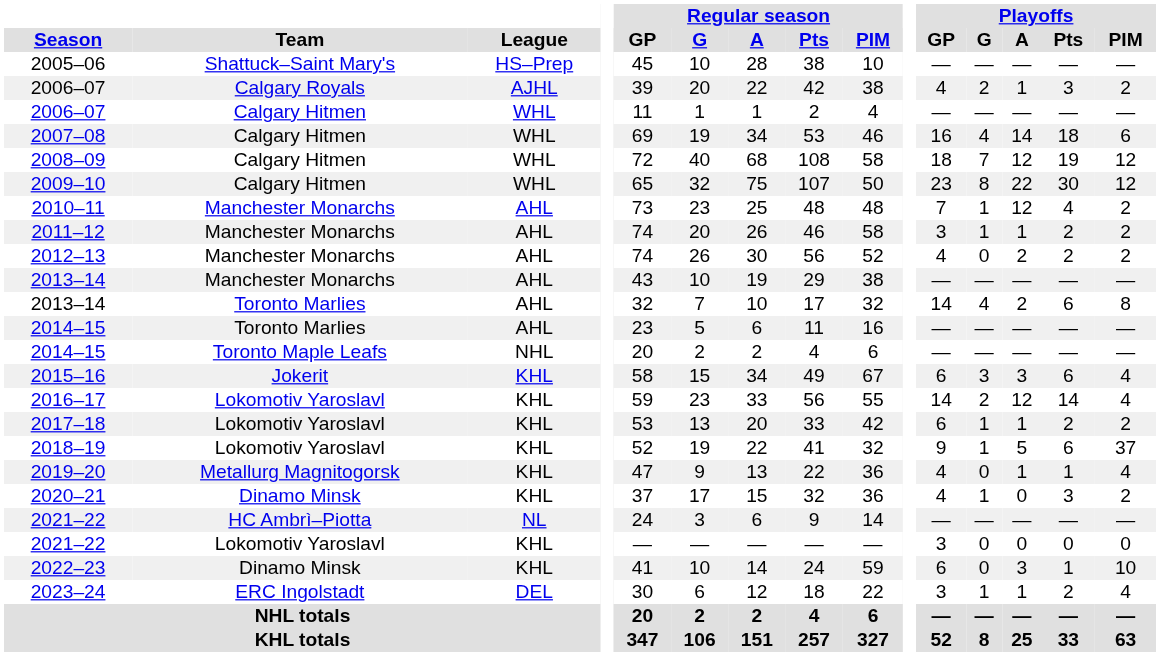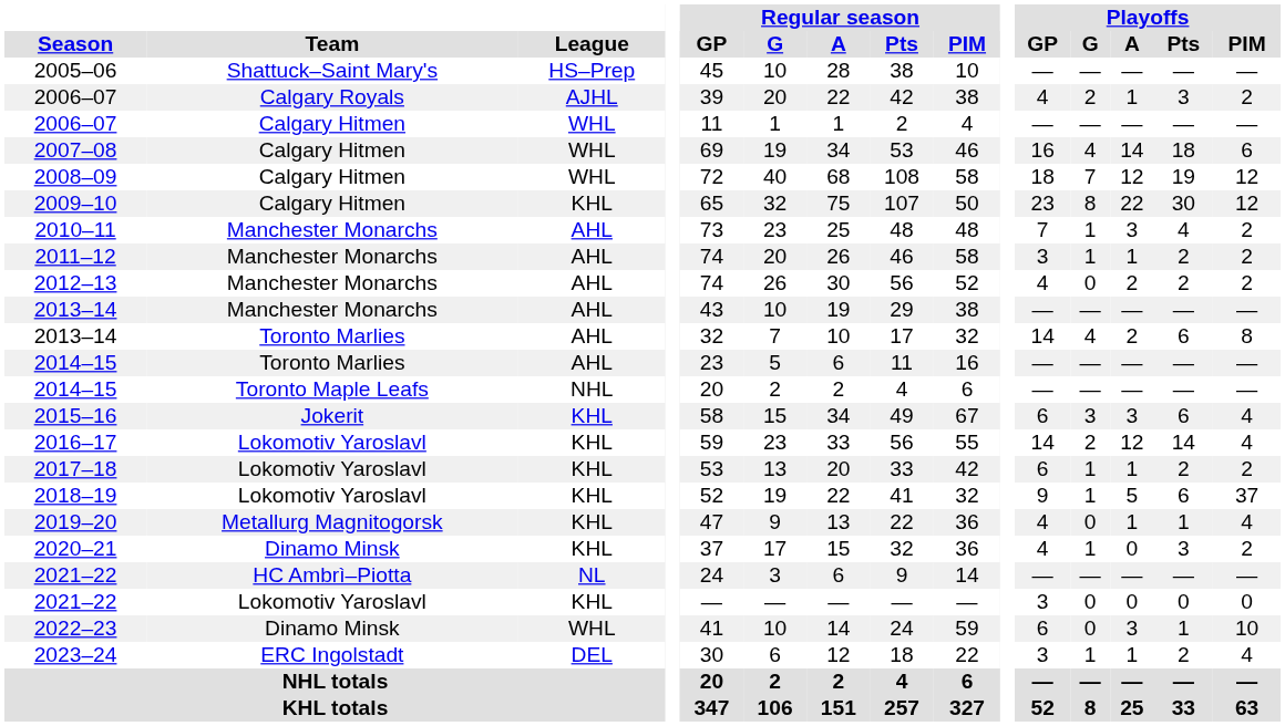 <table border="0" cellpadding="1" cellspacing="0" style="text-align:center; width:60em;">
 <tr style="background:#e0e0e0;">
 <th colspan="3" bgcolor="#ffffff"> </th>
 <th rowspan="99" bgcolor="#ffffff"> </th>
 <th colspan="5"><a href='#'>Regular season</a></th>
 <th rowspan="99" bgcolor="#ffffff"> </th>
 <th colspan="5"><a href='#'>Playoffs</a></th>
 </tr>
 <tr style="background:#e0e0e0;">
 <th><a href='#'>Season</a></th>
 <th>Team</th>
 <th>League</th>
 <th>GP</th>
 <th><a href='#'>G</a></th>
 <th><a href='#'>A</a></th>
 <th><a href='#'>Pts</a></th>
 <th><a href='#'>PIM</a></th>
 <th>GP</th>
 <th>G</th>
 <th>A</th>
 <th>Pts</th>
 <th>PIM</th>
 </tr>
 <tr>
 <td>2005–06</td>
 <td><a href='#'>Shattuck–Saint Mary's</a></td>
 <td><a href='#'>HS–Prep</a></td>
 <td>45</td>
 <td>10</td>
 <td>28</td>
 <td>38</td>
 <td>10</td>
 <td>—</td>
 <td>—</td>
 <td>—</td>
 <td>—</td>
 <td>—</td>
 </tr>
 <tr style="background:#f0f0f0;">
 <td>2006–07</td>
 <td><a href='#'>Calgary Royals</a></td>
 <td><a href='#'>AJHL</a></td>
 <td>39</td>
 <td>20</td>
 <td>22</td>
 <td>42</td>
 <td>38</td>
 <td>4</td>
 <td>2</td>
 <td>1</td>
 <td>3</td>
 <td>2</td>
 </tr>
 <tr>
 <td><a href='#'>2006–07</a></td>
 <td><a href='#'>Calgary Hitmen</a></td>
 <td><a href='#'>WHL</a></td>
 <td>11</td>
 <td>1</td>
 <td>1</td>
 <td>2</td>
 <td>4</td>
 <td>—</td>
 <td>—</td>
 <td>—</td>
 <td>—</td>
 <td>—</td>
 </tr>
 <tr style="background:#f0f0f0;">
 <td><a href='#'>2007–08</a></td>
 <td>Calgary Hitmen</td>
 <td>WHL</td>
 <td>69</td>
 <td>19</td>
 <td>34</td>
 <td>53</td>
 <td>46</td>
 <td>16</td>
 <td>4</td>
 <td>14</td>
 <td>18</td>
 <td>6</td>
 </tr>
 <tr>
 <td><a href='#'>2008–09</a></td>
 <td>Calgary Hitmen</td>
 <td>WHL</td>
 <td>72</td>
 <td>40</td>
 <td>68</td>
 <td>108</td>
 <td>58</td>
 <td>18</td>
 <td>7</td>
 <td>12</td>
 <td>19</td>
 <td>12</td>
 </tr>
 <tr style="background:#f0f0f0;">
 <td><a href='#'>2009–10</a></td>
 <td>Calgary Hitmen</td>
-<td>WHL</td>
+<td>KHL</td>
 <td>65</td>
 <td>32</td>
 <td>75</td>
 <td>107</td>
 <td>50</td>
 <td>23</td>
 <td>8</td>
 <td>22</td>
 <td>30</td>
 <td>12</td>
 </tr>
 <tr>
 <td><a href='#'>2010–11</a></td>
 <td><a href='#'>Manchester Monarchs</a></td>
 <td><a href='#'>AHL</a></td>
 <td>73</td>
 <td>23</td>
 <td>25</td>
 <td>48</td>
 <td>48</td>
 <td>7</td>
 <td>1</td>
-<td>12</td>
+<td>3</td>
 <td>4</td>
 <td>2</td>
 </tr>
 <tr style="background:#f0f0f0;">
 <td><a href='#'>2011–12</a></td>
 <td>Manchester Monarchs</td>
 <td>AHL</td>
 <td>74</td>
 <td>20</td>
 <td>26</td>
 <td>46</td>
 <td>58</td>
 <td>3</td>
 <td>1</td>
 <td>1</td>
 <td>2</td>
 <td>2</td>
 </tr>
 <tr>
 <td><a href='#'>2012–13</a></td>
 <td>Manchester Monarchs</td>
 <td>AHL</td>
 <td>74</td>
 <td>26</td>
 <td>30</td>
 <td>56</td>
 <td>52</td>
 <td>4</td>
 <td>0</td>
 <td>2</td>
 <td>2</td>
 <td>2</td>
 </tr>
 <tr style="background:#f0f0f0;">
 <td><a href='#'>2013–14</a></td>
 <td>Manchester Monarchs</td>
 <td>AHL</td>
 <td>43</td>
 <td>10</td>
 <td>19</td>
 <td>29</td>
 <td>38</td>
 <td>—</td>
 <td>—</td>
 <td>—</td>
 <td>—</td>
 <td>—</td>
 </tr>
 <tr>
 <td>2013–14</td>
 <td><a href='#'>Toronto Marlies</a></td>
 <td>AHL</td>
 <td>32</td>
 <td>7</td>
 <td>10</td>
 <td>17</td>
 <td>32</td>
 <td>14</td>
 <td>4</td>
 <td>2</td>
 <td>6</td>
 <td>8</td>
 </tr>
 <tr style="background:#f0f0f0;">
 <td><a href='#'>2014–15</a></td>
 <td>Toronto Marlies</td>
 <td>AHL</td>
 <td>23</td>
 <td>5</td>
 <td>6</td>
 <td>11</td>
 <td>16</td>
 <td>—</td>
 <td>—</td>
 <td>—</td>
 <td>—</td>
 <td>—</td>
 </tr>
 <tr>
 <td><a href='#'>2014–15</a></td>
 <td><a href='#'>Toronto Maple Leafs</a></td>
 <td>NHL</td>
 <td>20</td>
 <td>2</td>
 <td>2</td>
 <td>4</td>
 <td>6</td>
 <td>—</td>
 <td>—</td>
 <td>—</td>
 <td>—</td>
 <td>—</td>
 </tr>
 <tr style="background:#f0f0f0;">
 <td><a href='#'>2015–16</a></td>
 <td><a href='#'>Jokerit</a></td>
 <td><a href='#'>KHL</a></td>
 <td>58</td>
 <td>15</td>
 <td>34</td>
 <td>49</td>
 <td>67</td>
 <td>6</td>
 <td>3</td>
 <td>3</td>
 <td>6</td>
 <td>4</td>
 </tr>
 <tr>
 <td><a href='#'>2016–17</a></td>
 <td><a href='#'>Lokomotiv Yaroslavl</a></td>
 <td>KHL</td>
 <td>59</td>
 <td>23</td>
 <td>33</td>
 <td>56</td>
 <td>55</td>
 <td>14</td>
 <td>2</td>
 <td>12</td>
 <td>14</td>
 <td>4</td>
 </tr>
 <tr style="background:#f0f0f0;">
 <td><a href='#'>2017–18</a></td>
 <td>Lokomotiv Yaroslavl</td>
 <td>KHL</td>
 <td>53</td>
 <td>13</td>
 <td>20</td>
 <td>33</td>
 <td>42</td>
 <td>6</td>
 <td>1</td>
 <td>1</td>
 <td>2</td>
 <td>2</td>
 </tr>
 <tr>
 <td><a href='#'>2018–19</a></td>
 <td>Lokomotiv Yaroslavl</td>
 <td>KHL</td>
 <td>52</td>
 <td>19</td>
 <td>22</td>
 <td>41</td>
 <td>32</td>
 <td>9</td>
 <td>1</td>
 <td>5</td>
 <td>6</td>
 <td>37</td>
 </tr>
 <tr style="background:#f0f0f0;">
 <td><a href='#'>2019–20</a></td>
 <td><a href='#'>Metallurg Magnitogorsk</a></td>
 <td>KHL</td>
 <td>47</td>
 <td>9</td>
 <td>13</td>
 <td>22</td>
 <td>36</td>
 <td>4</td>
 <td>0</td>
 <td>1</td>
 <td>1</td>
 <td>4</td>
 </tr>
 <tr>
 <td><a href='#'>2020–21</a></td>
 <td><a href='#'>Dinamo Minsk</a></td>
 <td>KHL</td>
 <td>37</td>
 <td>17</td>
 <td>15</td>
 <td>32</td>
 <td>36</td>
 <td>4</td>
 <td>1</td>
 <td>0</td>
 <td>3</td>
 <td>2</td>
 </tr>
 <tr style="background:#f0f0f0;">
 <td><a href='#'>2021–22</a></td>
 <td><a href='#'>HC Ambrì–Piotta</a></td>
 <td><a href='#'>NL</a></td>
 <td>24</td>
 <td>3</td>
 <td>6</td>
 <td>9</td>
 <td>14</td>
 <td>—</td>
 <td>—</td>
 <td>—</td>
 <td>—</td>
 <td>—</td>
 </tr>
 <tr>
 <td><a href='#'>2021–22</a></td>
 <td>Lokomotiv Yaroslavl</td>
 <td>KHL</td>
 <td>—</td>
 <td>—</td>
 <td>—</td>
 <td>—</td>
 <td>—</td>
 <td>3</td>
 <td>0</td>
 <td>0</td>
 <td>0</td>
 <td>0</td>
 </tr>
 <tr style="background:#f0f0f0;">
 <td><a href='#'>2022–23</a></td>
 <td>Dinamo Minsk</td>
-<td>KHL</td>
+<td>WHL</td>
 <td>41</td>
 <td>10</td>
 <td>14</td>
 <td>24</td>
 <td>59</td>
 <td>6</td>
 <td>0</td>
 <td>3</td>
 <td>1</td>
 <td>10</td>
 </tr>
 <tr>
 <td><a href='#'>2023–24</a></td>
 <td><a href='#'>ERC Ingolstadt</a></td>
 <td><a href='#'>DEL</a></td>
 <td>30</td>
 <td>6</td>
 <td>12</td>
 <td>18</td>
 <td>22</td>
 <td>3</td>
 <td>1</td>
 <td>1</td>
 <td>2</td>
 <td>4</td>
 </tr>
 <tr bgcolor="#e0e0e0">
 <th colspan="3">NHL totals</th>
 <th>20</th>
 <th>2</th>
 <th>2</th>
 <th>4</th>
 <th>6</th>
 <th>—</th>
 <th>—</th>
 <th>—</th>
 <th>—</th>
 <th>—</th>
 </tr>
 <tr bgcolor="#e0e0e0">
 <th colspan="3">KHL totals</th>
 <th>347</th>
 <th>106</th>
 <th>151</th>
 <th>257</th>
 <th>327</th>
 <th>52</th>
 <th>8</th>
 <th>25</th>
 <th>33</th>
 <th>63</th>
 </tr>
 </table>
